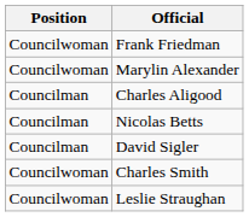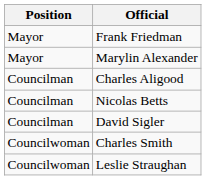 <table class="wikitable">
 <tr>
 <th>Position</th>
 <th>Official</th>
 </tr>
 <tr>
-<td>Councilwoman</td>
+<td>Mayor</td>
 <td>Frank Friedman</td>
 </tr>
 <tr>
-<td>Councilwoman</td>
+<td>Mayor</td>
 <td>Marylin Alexander</td>
 </tr>
 <tr>
 <td>Councilman</td>
 <td>Charles Aligood</td>
 </tr>
 <tr>
 <td>Councilman</td>
 <td>Nicolas Betts</td>
 </tr>
 <tr>
 <td>Councilman</td>
 <td>David Sigler</td>
 </tr>
 <tr>
 <td>Councilwoman</td>
 <td>Charles Smith</td>
 </tr>
 <tr>
 <td>Councilwoman</td>
 <td>Leslie Straughan</td>
 </tr>
 </table>
